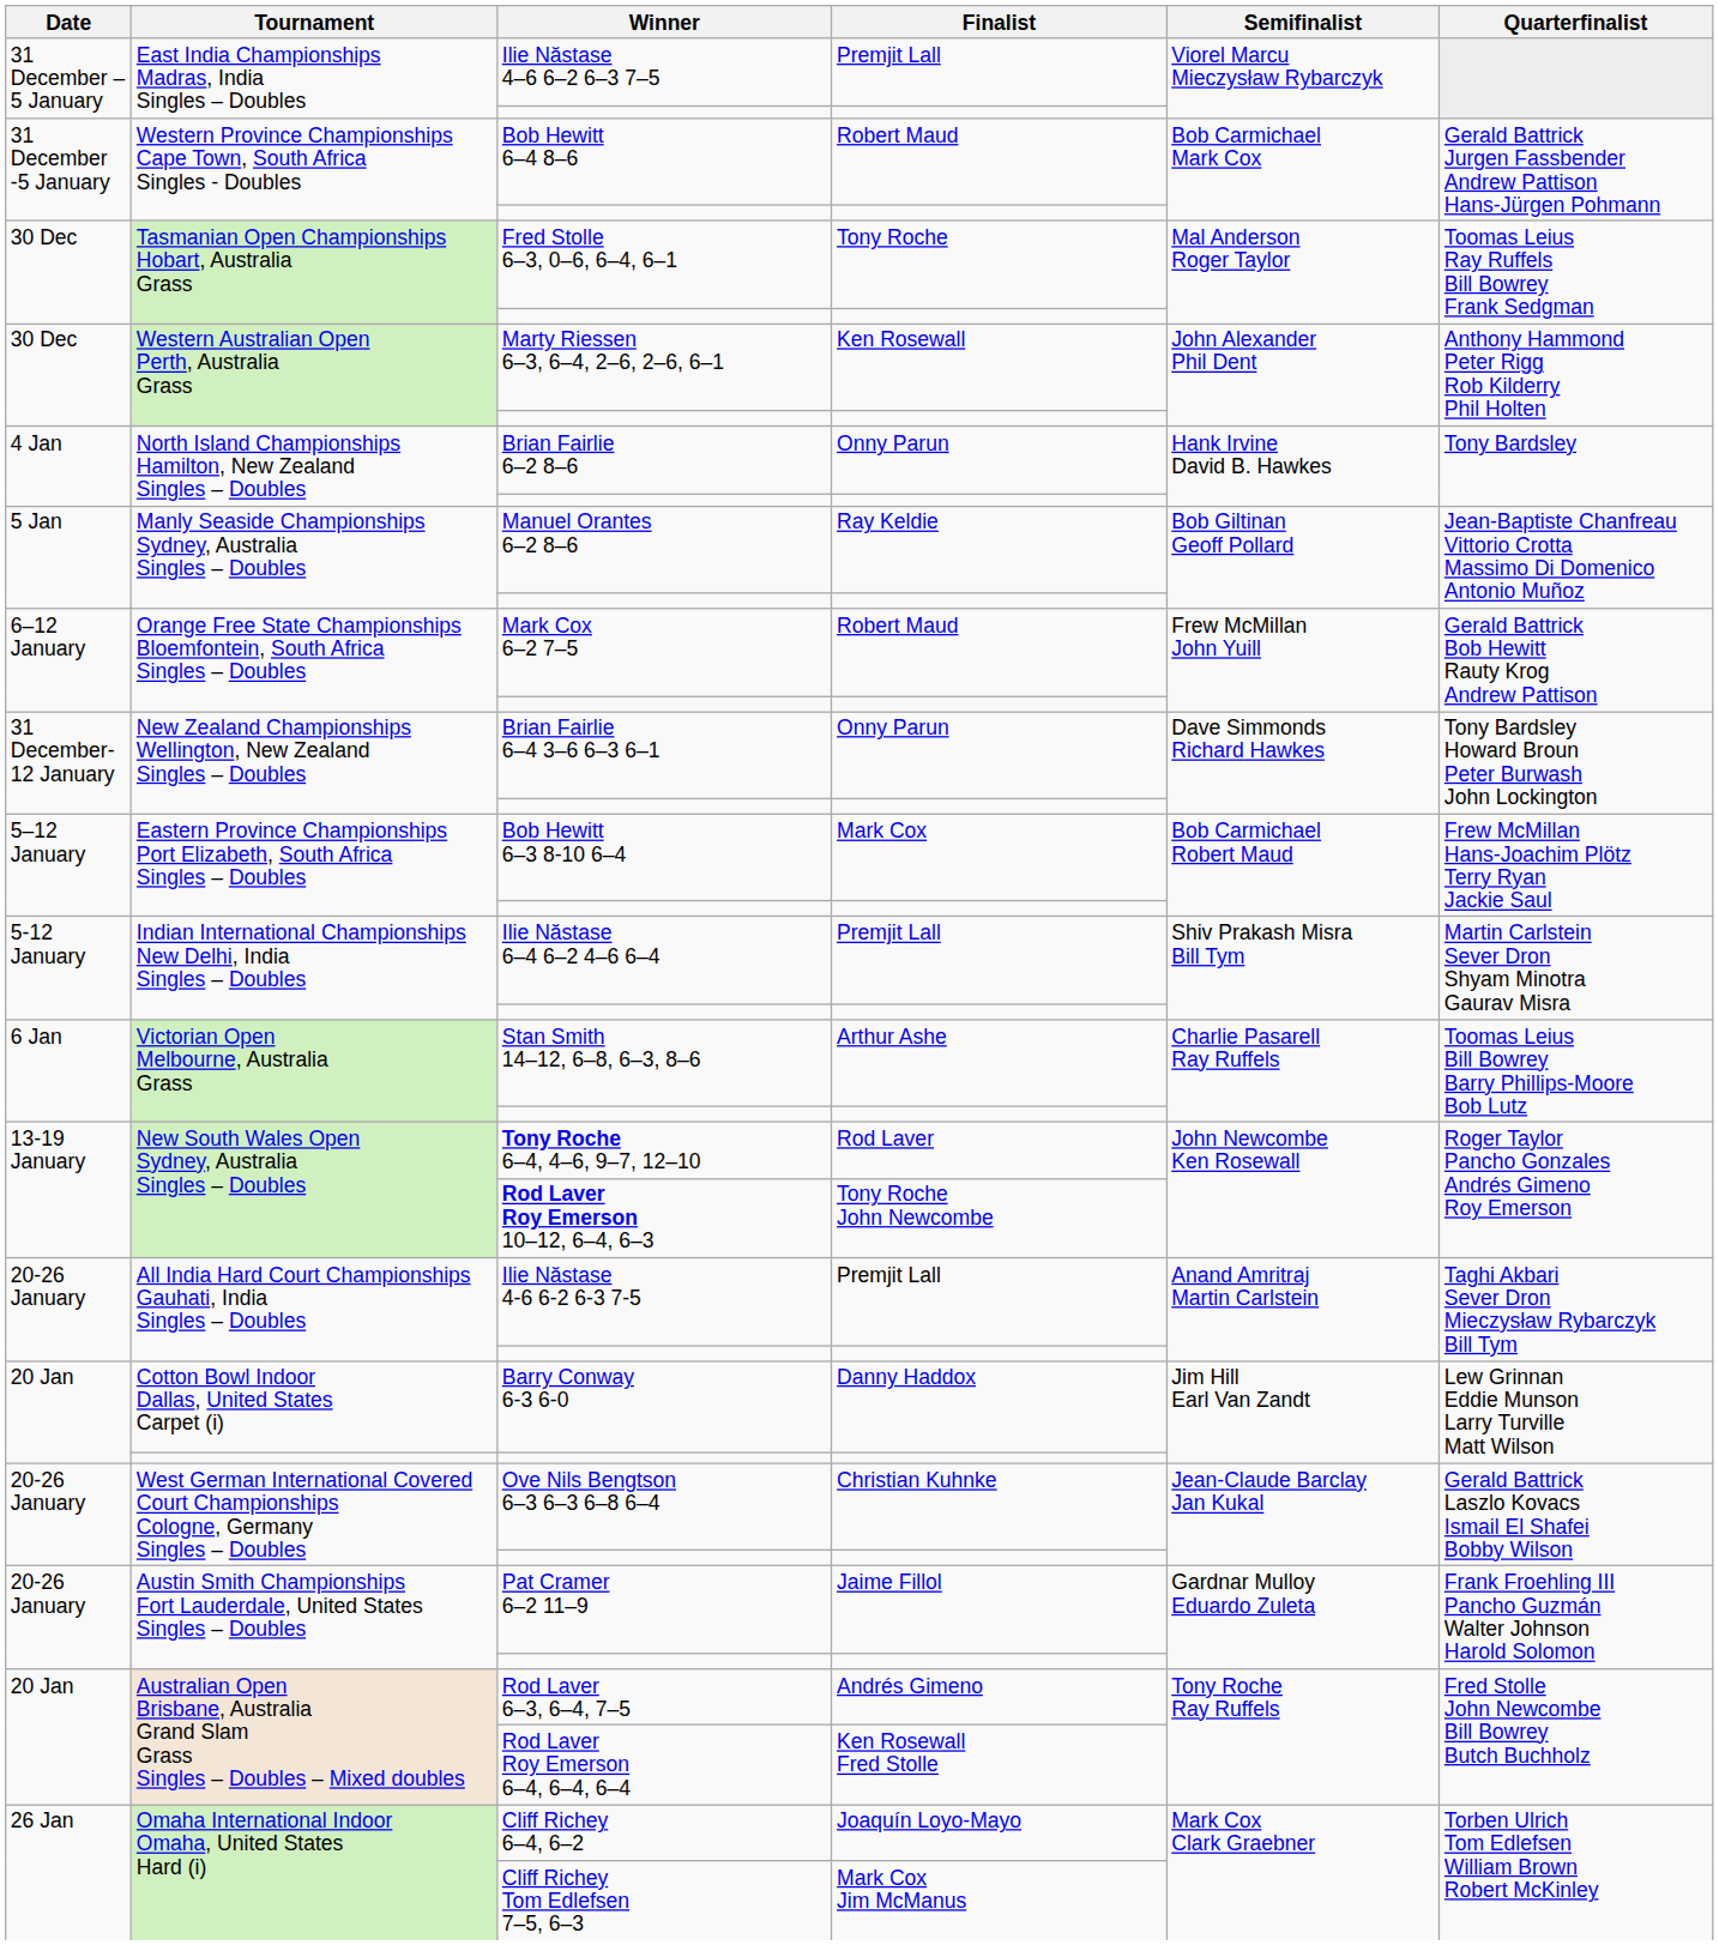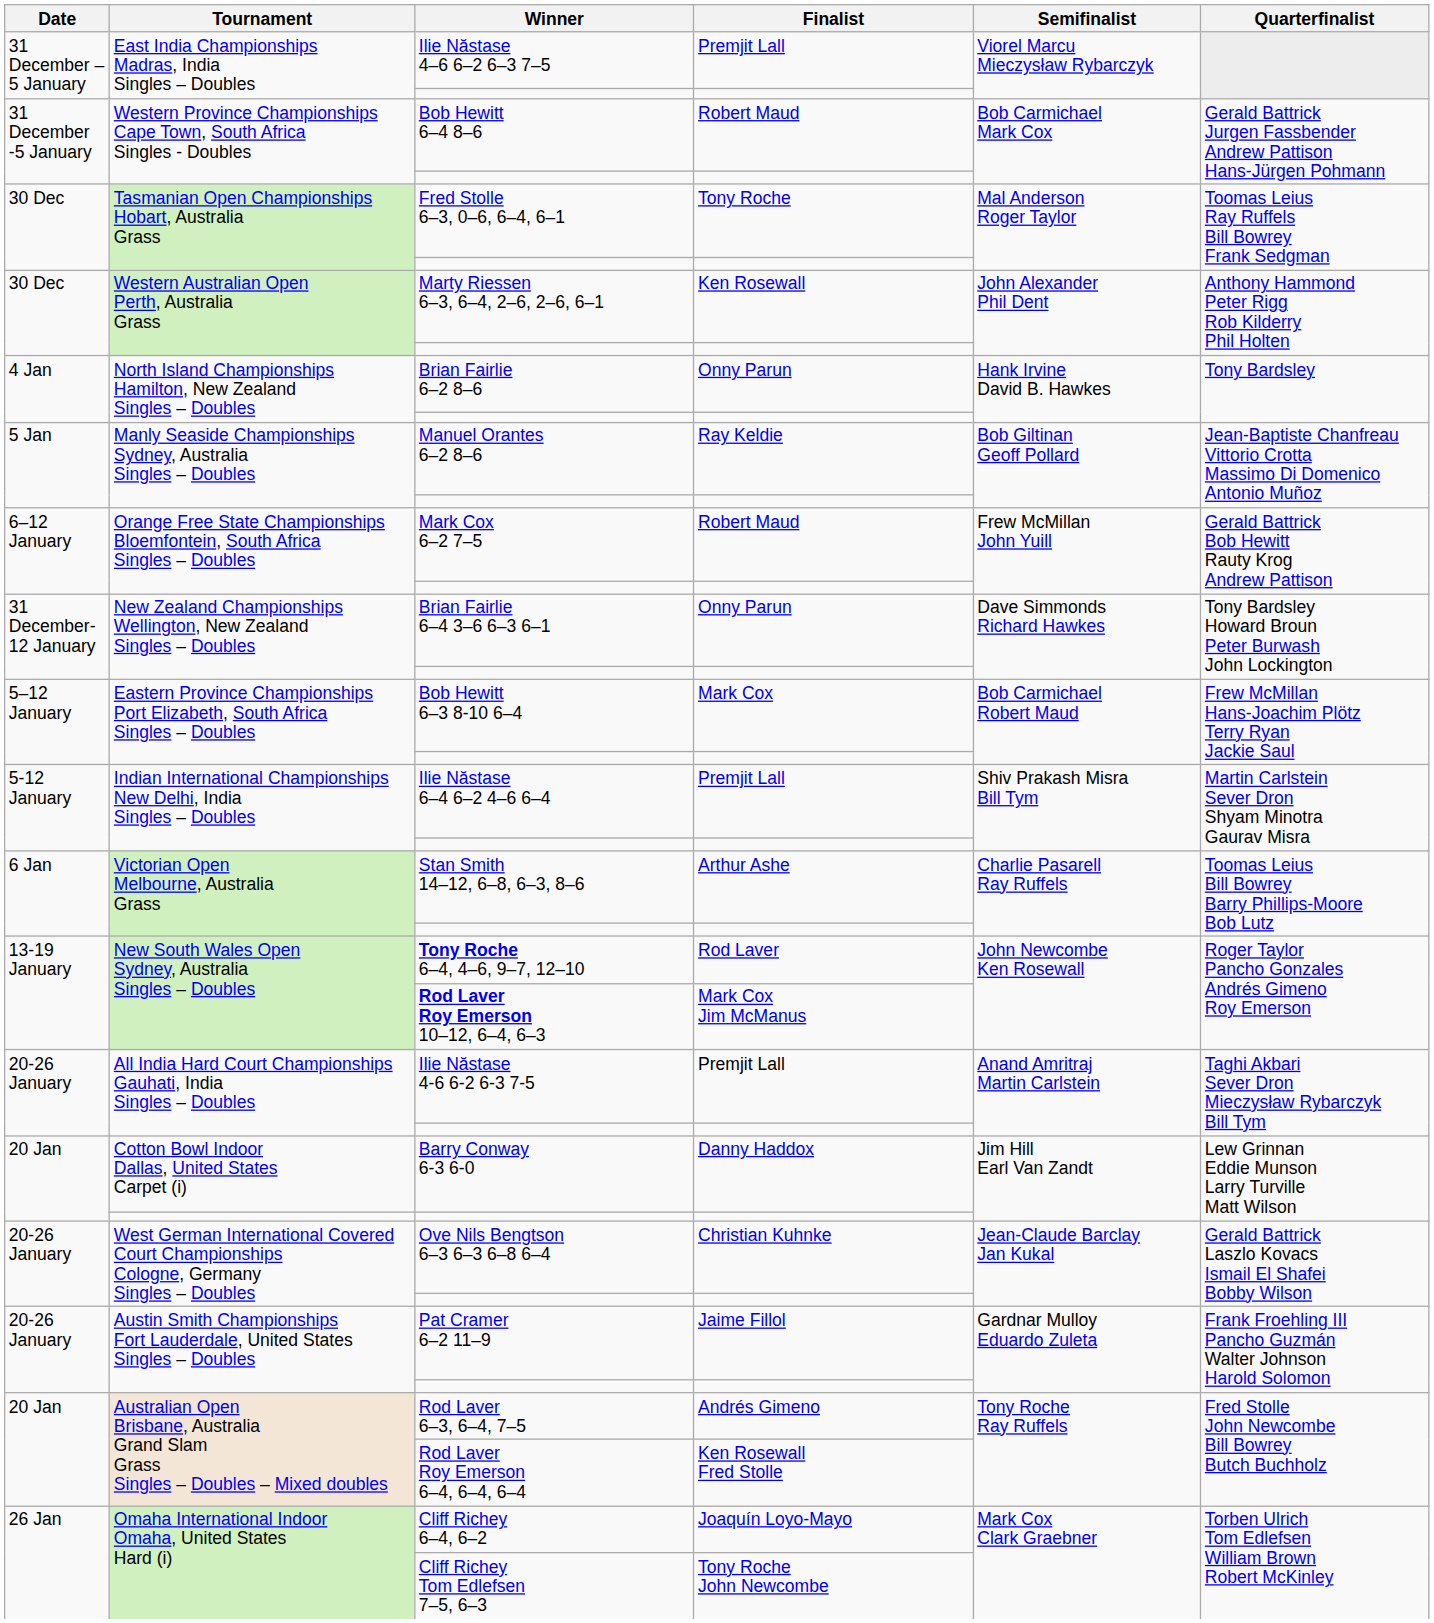 <table class="wikitable" style="font-size:85%;">
 <tr>
 <th width="75">Date</th>
 <th width="230">Tournament</th>
 <th width="210">Winner</th>
 <th width="210">Finalist</th>
 <th width="170">Semifinalist</th>
 <th width="170">Quarterfinalist</th>
 </tr>
 <tr valign=top>
 <td rowspan=2>31 December – 5 January</td>
 <td rowspan=2><a href='#'>East India Championships</a><br><a href='#'>Madras</a>, India<br>Singles – Doubles</td>
 <td> <a href='#'>Ilie Năstase</a><br>4–6 6–2 6–3 7–5</td>
 <td> <a href='#'>Premjit Lall</a></td>
 <td rowspan=2> <a href='#'>Viorel Marcu</a><br> <a href='#'>Mieczysław Rybarczyk</a></td>
 <td style="background:#ededed;" rowspan=2></td>
 </tr>
 <tr valign=top>
 <td></td>
 <td></td>
 </tr>
 <tr valign=top>
 <td rowspan=2>31 December -5 January</td>
 <td rowspan=2><a href='#'>Western Province Championships</a> <br><a href='#'>Cape Town</a>, <a href='#'>South Africa</a><br>Singles - Doubles</td>
 <td> <a href='#'>Bob Hewitt</a><br>6–4 8–6</td>
 <td> <a href='#'>Robert Maud</a></td>
 <td rowspan=2> <a href='#'>Bob Carmichael</a> <br> <a href='#'>Mark Cox</a></td>
 <td rowspan=2> <a href='#'>Gerald Battrick</a><br>  <a href='#'>Jurgen Fassbender</a><br>  <a href='#'>Andrew Pattison</a><br> <a href='#'>Hans-Jürgen Pohmann</a></td>
 </tr>
 <tr valign=top>
 <td></td>
 <td></td>
 </tr>
 <tr valign=top>
 <td rowspan=2>30 Dec</td>
 <td style="background:#d0f0c0;" rowspan=2><a href='#'>Tasmanian Open Championships</a><br> <a href='#'>Hobart</a>, Australia<br>Grass</td>
 <td> <a href='#'>Fred Stolle</a><br>6–3, 0–6, 6–4, 6–1</td>
 <td> <a href='#'>Tony Roche</a></td>
 <td rowspan=2> <a href='#'>Mal Anderson</a> <br>  <a href='#'>Roger Taylor</a></td>
 <td rowspan=2> <a href='#'>Toomas Leius</a> <br>  <a href='#'>Ray Ruffels</a> <br>  <a href='#'>Bill Bowrey</a> <br>  <a href='#'>Frank Sedgman</a></td>
 </tr>
 <tr valign=top>
 <td></td>
 <td></td>
 </tr>
 <tr valign=top>
 <td rowspan=2>30 Dec</td>
 <td style="background:#d0f0c0;" rowspan=2><a href='#'>Western Australian Open</a> <br> <a href='#'>Perth</a>, Australia<br>Grass</td>
 <td> <a href='#'>Marty Riessen</a><br>6–3, 6–4, 2–6, 2–6, 6–1</td>
 <td> <a href='#'>Ken Rosewall</a></td>
 <td rowspan=2> <a href='#'>John Alexander</a> <br>  <a href='#'>Phil Dent</a></td>
 <td rowspan=2> <a href='#'>Anthony Hammond</a> <br>  <a href='#'>Peter Rigg</a> <br>  <a href='#'>Rob Kilderry</a> <br>  <a href='#'>Phil Holten</a></td>
 </tr>
 <tr valign=top>
 <td></td>
 <td></td>
 </tr>
 <tr valign=top>
 <td rowspan=2>4 Jan</td>
 <td rowspan=2><a href='#'>North Island Championships</a><br><a href='#'>Hamilton</a>, New Zealand<br><a href='#'>Singles</a> – <a href='#'>Doubles</a></td>
 <td> <a href='#'>Brian Fairlie</a><br>6–2 8–6</td>
 <td> <a href='#'>Onny Parun</a></td>
 <td rowspan=2> <a href='#'>Hank Irvine</a><br>  David B. Hawkes</td>
 <td rowspan=2> <a href='#'>Tony Bardsley</a></td>
 </tr>
 <tr valign=top>
 <td></td>
 <td></td>
 </tr>
 <tr valign=top>
 <td rowspan=2>5 Jan</td>
 <td rowspan=2><a href='#'>Manly Seaside Championships</a><br><a href='#'>Sydney</a>, Australia<br><a href='#'>Singles</a> – <a href='#'>Doubles</a></td>
 <td> <a href='#'>Manuel Orantes</a><br>6–2 8–6</td>
 <td> <a href='#'>Ray Keldie</a></td>
 <td rowspan=2>  <a href='#'>Bob Giltinan</a><br>  <a href='#'>Geoff Pollard</a></td>
 <td rowspan=2> <a href='#'>Jean-Baptiste Chanfreau</a><br>  <a href='#'>Vittorio Crotta</a>  <br>  <a href='#'>Massimo Di Domenico</a> <br> <a href='#'>Antonio Muñoz</a></td>
 </tr>
 <tr valign=top>
 <td></td>
 <td></td>
 </tr>
 <tr valign=top>
 <td rowspan=2>6–12 January</td>
 <td rowspan=2><a href='#'>Orange Free State Championships</a><br> <a href='#'>Bloemfontein</a>, <a href='#'>South Africa</a><br><a href='#'>Singles</a> – <a href='#'>Doubles</a></td>
 <td> <a href='#'>Mark Cox</a><br>6–2 7–5</td>
 <td> <a href='#'>Robert Maud</a></td>
 <td rowspan=2>  Frew McMillan<br> <a href='#'>John Yuill</a></td>
 <td rowspan=2> <a href='#'>Gerald Battrick</a> <br> <a href='#'>Bob Hewitt</a> <br> Rauty Krog  <br> <a href='#'>Andrew Pattison</a><br></td>
 </tr>
 <tr valign=top>
 <td></td>
 <td></td>
 </tr>
 <tr valign=top>
 <td rowspan=2>31 December-12 January</td>
 <td rowspan=2><a href='#'>New Zealand Championships</a><br><a href='#'>Wellington</a>, New Zealand<br><a href='#'>Singles</a> – <a href='#'>Doubles</a></td>
 <td> <a href='#'>Brian Fairlie</a><br>6–4 3–6 6–3 6–1</td>
 <td> <a href='#'>Onny Parun</a></td>
 <td rowspan=2> Dave Simmonds<br>  <a href='#'>Richard Hawkes</a></td>
 <td rowspan=2> Tony Bardsley<br>  Howard Broun<br>  <a href='#'>Peter Burwash</a><br> John Lockington</td>
 </tr>
 <tr valign=top>
 <td></td>
 <td></td>
 </tr>
 <tr valign=top>
 <td rowspan=2>5–12 January</td>
 <td rowspan=2><a href='#'>Eastern Province Championships</a><br><a href='#'>Port Elizabeth</a>, <a href='#'>South Africa</a><br><a href='#'>Singles</a> – <a href='#'>Doubles</a></td>
 <td>  <a href='#'>Bob Hewitt</a><br>6–3 8-10 6–4</td>
 <td> <a href='#'>Mark Cox</a></td>
 <td rowspan=2> <a href='#'>Bob Carmichael</a> <br>  <a href='#'>Robert Maud</a></td>
 <td rowspan=2>  <a href='#'>Frew McMillan</a><br> <a href='#'>Hans-Joachim Plötz</a><br> <a href='#'>Terry Ryan</a> <br> <a href='#'>Jackie Saul</a></td>
 </tr>
 <tr valign=top>
 <td></td>
 <td></td>
 </tr>
 <tr valign=top>
 <td rowspan=2>5-12 January</td>
 <td rowspan=2><a href='#'>Indian International Championships</a> <br><a href='#'>New Delhi</a>, India<br><a href='#'>Singles</a> – <a href='#'>Doubles</a></td>
 <td> <a href='#'>Ilie Năstase</a><br>6–4 6–2 4–6 6–4</td>
 <td> <a href='#'>Premjit Lall</a></td>
 <td rowspan=2> Shiv Prakash Misra<br> <a href='#'>Bill Tym</a></td>
 <td rowspan=2>  <a href='#'>Martin Carlstein</a> <br> <a href='#'>Sever Dron</a><br>  Shyam Minotra <br>  Gaurav Misra</td>
 </tr>
 <tr valign=top>
 <td></td>
 <td></td>
 </tr>
 <tr valign=top>
 <td rowspan=2>6 Jan</td>
 <td style="background:#d0f0c0;" rowspan=2><a href='#'>Victorian Open</a> <br> <a href='#'>Melbourne</a>, Australia<br>Grass</td>
 <td> <a href='#'>Stan Smith</a><br>14–12, 6–8, 6–3, 8–6</td>
 <td> <a href='#'>Arthur Ashe</a></td>
 <td rowspan=2> <a href='#'>Charlie Pasarell</a> <br>  <a href='#'>Ray Ruffels</a></td>
 <td rowspan=2> <a href='#'>Toomas Leius</a> <br>  <a href='#'>Bill Bowrey</a> <br>  <a href='#'>Barry Phillips-Moore</a> <br>  <a href='#'>Bob Lutz</a></td>
 </tr>
 <tr valign=top>
 <td></td>
 <td></td>
 </tr>
 <tr valign=top>
 <td rowspan=2>13-19 January</td>
 <td style="background:#d0f0c0;" rowspan=2><a href='#'>New South Wales Open</a> <br><a href='#'>Sydney</a>, Australia<br><a href='#'>Singles</a> – <a href='#'>Doubles</a></td>
 <td> <strong><a href='#'>Tony Roche</a></strong><br>6–4, 4–6, 9–7, 12–10</td>
 <td> <a href='#'>Rod Laver</a></td>
 <td rowspan=2> <a href='#'>John Newcombe</a><br> <a href='#'>Ken Rosewall</a></td>
 <td rowspan=2> <a href='#'>Roger Taylor</a><br> <a href='#'>Pancho Gonzales</a><br> <a href='#'>Andrés Gimeno</a><br> <a href='#'>Roy Emerson</a></td>
 </tr>
 <tr valign=top>
 <td> <strong><a href='#'>Rod Laver</a></strong><br> <strong><a href='#'>Roy Emerson</a></strong><br>10–12, 6–4, 6–3</td>
-<td> <a href='#'>Tony Roche</a><br><a href='#'>John Newcombe</a></td>
+<td> <a href='#'>Mark Cox</a><br> <a href='#'>Jim McManus</a></td>
 </tr>
 <tr valign=top>
 <td rowspan=2>20-26 January</td>
 <td rowspan=2><a href='#'>All India Hard Court Championships</a><br><a href='#'>Gauhati</a>, India<br><a href='#'>Singles</a> – <a href='#'>Doubles</a></td>
 <td> <a href='#'>Ilie Năstase</a><br>4-6 6-2 6-3 7-5</td>
 <td> Premjit Lall</td>
 <td rowspan=2> <a href='#'>Anand Amritraj</a><br>  <a href='#'>Martin Carlstein</a></td>
 <td rowspan=2> <a href='#'>Taghi Akbari</a><br>  <a href='#'>Sever Dron</a> <br> <a href='#'>Mieczysław Rybarczyk</a><br> <a href='#'>Bill Tym</a></td>
 </tr>
 <tr valign=top>
 <td></td>
 <td></td>
 </tr>
 <tr valign=top>
 <td rowspan=2>20 Jan</td>
 <td><a href='#'>Cotton Bowl Indoor</a><br> <a href='#'>Dallas</a>, <a href='#'>United States</a><br>Carpet (i)</td>
 <td> <a href='#'>Barry Conway</a><br>6-3 6-0</td>
 <td> <a href='#'>Danny Haddox</a></td>
 <td rowspan=2> Jim Hill<br> Earl Van Zandt</td>
 <td rowspan=2> Lew Grinnan<br>  Eddie Munson<br>  Larry Turville <br> Matt Wilson</td>
 </tr>
 <tr valign=top>
 <td></td>
 <td></td>
 </tr>
 <tr valign=top>
 <td rowspan=2>20-26 January</td>
 <td rowspan=2><a href='#'>West German International Covered Court Championships</a> <br> <a href='#'>Cologne</a>, Germany<br><a href='#'>Singles</a> – <a href='#'>Doubles</a></td>
 <td> <a href='#'>Ove Nils Bengtson</a><br>6–3 6–3 6–8 6–4</td>
 <td> <a href='#'>Christian Kuhnke</a></td>
 <td rowspan=2> <a href='#'>Jean-Claude Barclay</a><br> <a href='#'>Jan Kukal</a></td>
 <td rowspan=2> <a href='#'>Gerald Battrick</a> <br> Laszlo Kovacs <br> <a href='#'>Ismail El Shafei</a> <br> <a href='#'>Bobby Wilson</a></td>
 </tr>
 <tr valign=top>
 <td></td>
 <td></td>
 </tr>
 <tr valign=top>
 <td rowspan=2>20-26 January</td>
 <td rowspan=2><a href='#'>Austin Smith Championships</a> <br><a href='#'>Fort Lauderdale</a>, United States<br><a href='#'>Singles</a> – <a href='#'>Doubles</a></td>
 <td> <a href='#'>Pat Cramer</a><br>6–2 11–9</td>
 <td> <a href='#'>Jaime Fillol</a></td>
 <td rowspan=2> Gardnar Mulloy <br> <a href='#'>Eduardo Zuleta</a></td>
 <td rowspan=2> <a href='#'>Frank Froehling III</a><br>  <a href='#'>Pancho Guzmán</a> <br> Walter Johnson  <br>  <a href='#'>Harold Solomon</a></td>
 </tr>
 <tr valign=top>
 <td></td>
 <td></td>
 </tr>
 <tr valign=top>
 <td rowspan=2>20 Jan</td>
 <td style="background:#F3E6D7" rowspan=2><a href='#'>Australian Open</a><br> <a href='#'>Brisbane</a>, Australia<br>Grand Slam<br>Grass<br><a href='#'>Singles</a> – <a href='#'>Doubles</a> – <a href='#'>Mixed doubles</a></td>
 <td> <a href='#'>Rod Laver</a><br>6–3, 6–4, 7–5</td>
 <td> <a href='#'>Andrés Gimeno</a></td>
 <td rowspan=2> <a href='#'>Tony Roche</a> <br>  <a href='#'>Ray Ruffels</a></td>
 <td rowspan=2> <a href='#'>Fred Stolle</a> <br>  <a href='#'>John Newcombe</a> <br>  <a href='#'>Bill Bowrey</a> <br>  <a href='#'>Butch Buchholz</a></td>
 </tr>
 <tr valign=top>
 <td> <a href='#'>Rod Laver</a><br> <a href='#'>Roy Emerson</a><br>6–4, 6–4, 6–4</td>
 <td> <a href='#'>Ken Rosewall</a><br> <a href='#'>Fred Stolle</a></td>
 </tr>
 <tr valign=top>
 <td rowspan=2>26 Jan</td>
 <td style="background:#d0f0c0;" rowspan=2><a href='#'>Omaha International Indoor</a><br><a href='#'>Omaha</a>, United States<br>Hard (i)</td>
 <td> <a href='#'>Cliff Richey</a><br>6–4, 6–2</td>
 <td> <a href='#'>Joaquín Loyo-Mayo</a></td>
 <td rowspan=2> <a href='#'>Mark Cox</a> <br>  <a href='#'>Clark Graebner</a></td>
 <td rowspan=2> <a href='#'>Torben Ulrich</a> <br>  <a href='#'>Tom Edlefsen</a> <br>  <a href='#'>William Brown</a> <br>  <a href='#'>Robert McKinley</a></td>
 </tr>
 <tr valign=top>
 <td> <a href='#'>Cliff Richey</a><br> <a href='#'>Tom Edlefsen</a><br>7–5, 6–3</td>
-<td> <a href='#'>Mark Cox</a><br> <a href='#'>Jim McManus</a></td>
+<td> <a href='#'>Tony Roche</a><br><a href='#'>John Newcombe</a></td>
 </tr>
 <tr valign=top>
 </tr>
 </table>
